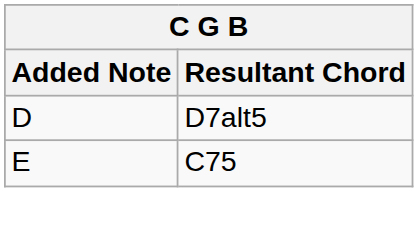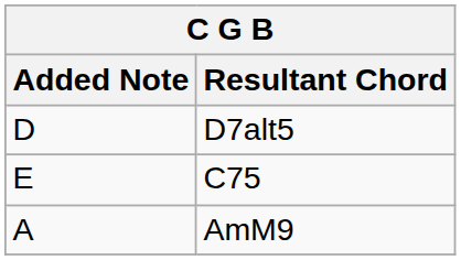 <table class="wikitable">
 <tr>
 <th colspan="2">C G B</th>
 </tr>
 <tr>
 <th>Added Note</th>
 <th>Resultant Chord</th>
 </tr>
 <tr>
 <td>D</td>
 <td>D7alt5</td>
 </tr>
 <tr>
 <td>E</td>
 <td>C75</td>
 </tr>
+<tr>
+<td>A</td>
+<td>AmM9</td>
+</tr>
 </table>
